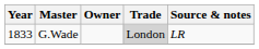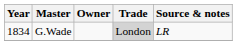 <table class=" wikitable">
 <tr>
 <th>Year</th>
 <th>Master</th>
 <th>Owner</th>
 <th>Trade</th>
 <th>Source & notes</th>
 </tr>
 <tr>
-<td>1833</td>
+<td>1834</td>
 <td>G.Wade</td>
 <td></td>
 <td style="background: lightgrey;">London</td>
 <td><em>LR</em></td>
 </tr>
 <tr>
 </tr>
 </table>
